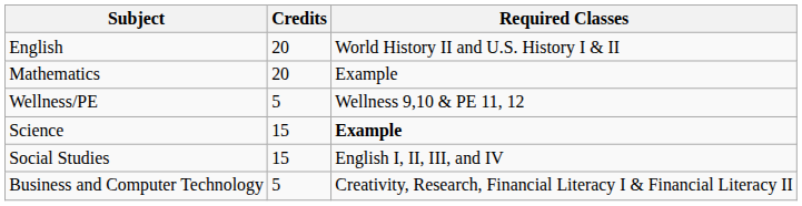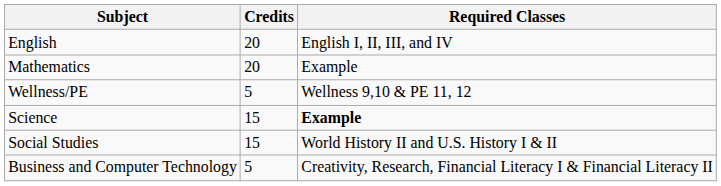 <table class="wikitable">
 <tr>
 <th>Subject</th>
 <th>Credits</th>
 <th>Required Classes</th>
 </tr>
 <tr>
 <td>English</td>
 <td>20</td>
-<td>World History II and U.S. History I & II</td>
+<td>English I, II, III, and IV</td>
 </tr>
 <tr>
 <td>Mathematics</td>
 <td>20</td>
 <td>Example</td>
 </tr>
 <tr>
 <td>Wellness/PE</td>
 <td>5</td>
 <td>Wellness 9,10 & PE 11, 12</td>
 </tr>
 <tr>
 <td>Science</td>
 <td>15</td>
 <td><strong>Example</strong></td>
 </tr>
 <tr>
 <td>Social Studies</td>
 <td>15</td>
-<td>English I, II, III, and IV</td>
+<td>World History II and U.S. History I & II</td>
 </tr>
 <tr>
 <td>Business and Computer Technology</td>
 <td>5</td>
 <td>Creativity, Research, Financial Literacy I & Financial Literacy II</td>
 </tr>
 </table>
